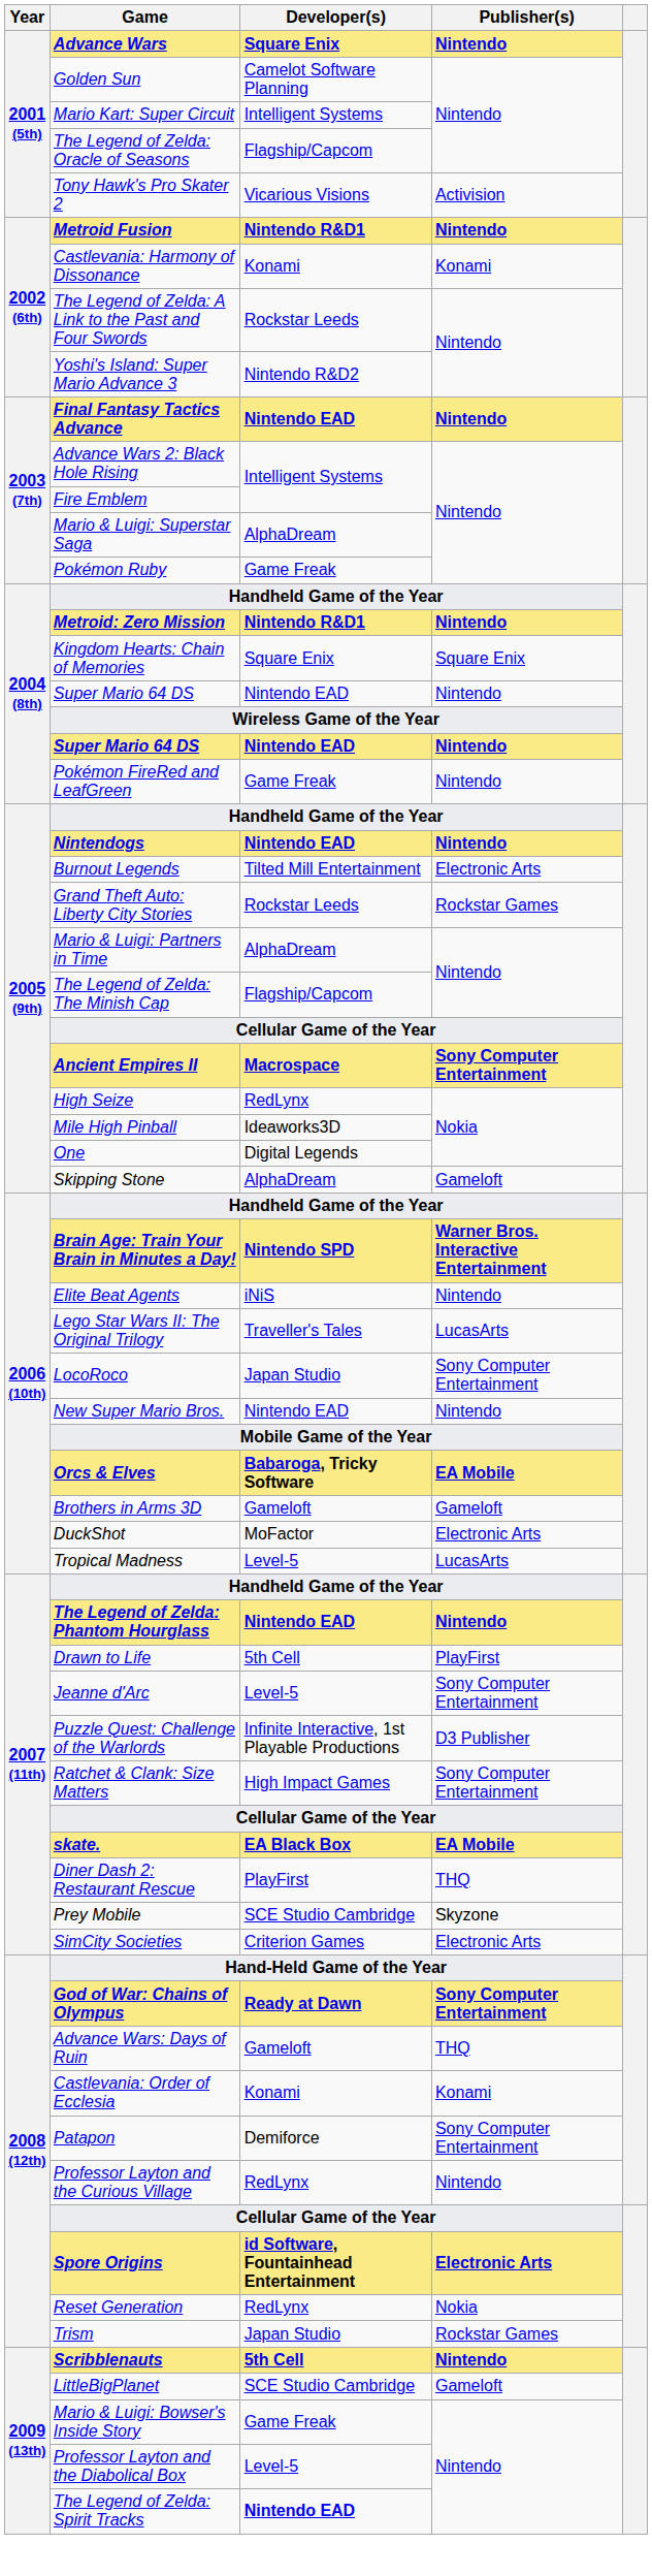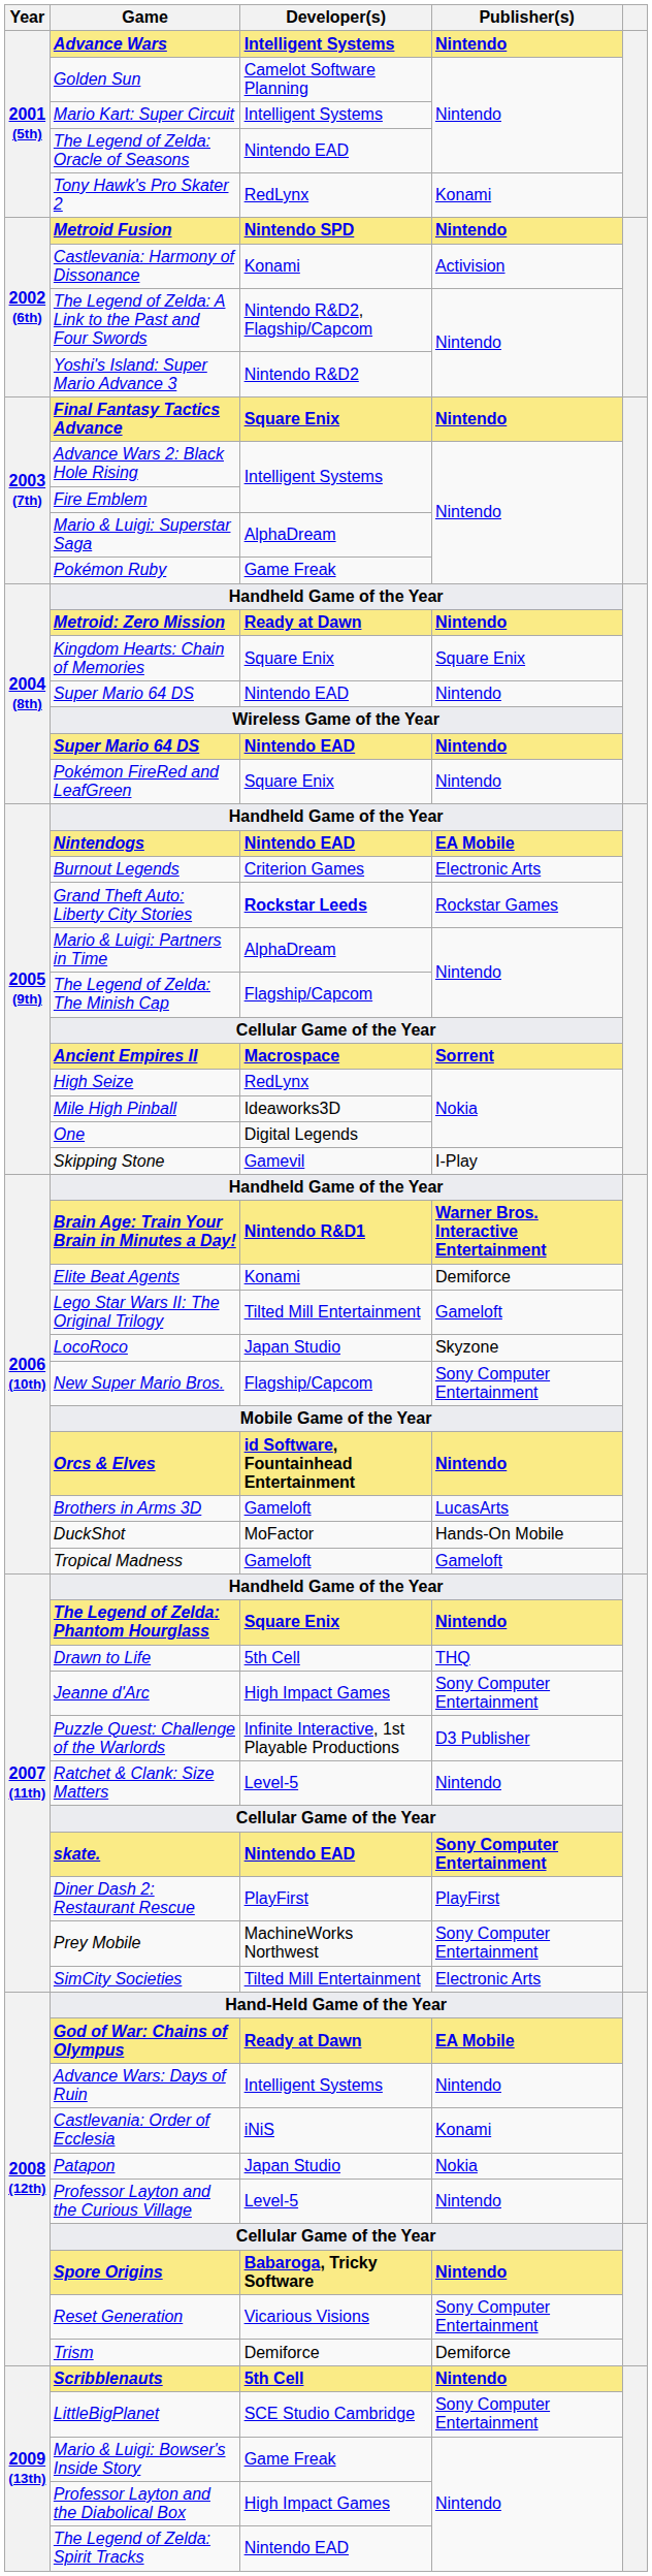 <table class="wikitable sortable" style="width:100%;">
 <tr style="background:#bebebe">
 <th scope="col" style="width:6%;">Year</th>
 <th scope="col" style="width:30%;">Game</th>
 <th scope="col" style="width:30%;">Developer(s)</th>
 <th scope="col" style="width:30%;">Publisher(s)</th>
 <th scope="col" style="width:4%;" class="unsortable"></th>
 </tr>
 <tr>
 <th scope="row" rowspan="5" style="text-align:center"><a href='#'>2001</a> <br><small><a href='#'>(5th)</a></small></th>
 <td style="background:#FAEB86"><strong><em><a href='#'>Advance Wars</a></em></strong></td>
-<td style="background:#FAEB86"><strong><a href='#'>Square Enix</a></strong></td>
+<td style="background:#FAEB86"><strong><a href='#'>Intelligent Systems</a></strong></td>
 <td style="background:#FAEB86"><strong><a href='#'>Nintendo</a></strong></td>
 <th scope="row" rowspan="5" style="text-align;center;"><br></th>
 </tr>
 <tr>
 <td><em><a href='#'>Golden Sun</a></em></td>
 <td><a href='#'>Camelot Software Planning</a></td>
 <td rowspan="3"><a href='#'>Nintendo</a></td>
 </tr>
 <tr>
 <td><em><a href='#'>Mario Kart: Super Circuit</a></em></td>
 <td><a href='#'>Intelligent Systems</a></td>
 </tr>
 <tr>
 <td><em><a href='#'>The Legend of Zelda: Oracle of Seasons</a></em></td>
-<td><a href='#'>Flagship/Capcom</a></td>
+<td><a href='#'>Nintendo EAD</a></td>
 </tr>
 <tr>
 <td><em><a href='#'>Tony Hawk's Pro Skater 2</a></em></td>
-<td><a href='#'>Vicarious Visions</a></td>
-<td><a href='#'>Activision</a></td>
+<td><a href='#'>RedLynx</a></td>
+<td><a href='#'>Konami</a></td>
 </tr>
 <tr>
 <th scope="row" rowspan="4" style="text-align:center"><a href='#'>2002</a> <br><small><a href='#'>(6th)</a></small></th>
 <td style="background:#FAEB86"><strong><em><a href='#'>Metroid Fusion</a></em></strong></td>
-<td style="background:#FAEB86"><strong><a href='#'>Nintendo R&D1</a></strong></td>
+<td style="background:#FAEB86"><strong><a href='#'>Nintendo SPD</a></strong></td>
 <td style="background:#FAEB86"><strong><a href='#'>Nintendo</a></strong></td>
 <th scope="row" rowspan="4" style="text-align;center;"></th>
 </tr>
 <tr>
 <td><em><a href='#'>Castlevania: Harmony of Dissonance</a></em></td>
 <td><a href='#'>Konami</a></td>
-<td><a href='#'>Konami</a></td>
+<td><a href='#'>Activision</a></td>
 </tr>
 <tr>
 <td><em><a href='#'>The Legend of Zelda: A Link to the Past and Four Swords</a></em></td>
-<td><a href='#'>Rockstar Leeds</a></td>
+<td><a href='#'>Nintendo R&D2</a>, <a href='#'>Flagship/Capcom</a></td>
 <td rowspan="2"><a href='#'>Nintendo</a></td>
 </tr>
 <tr>
 <td><em><a href='#'>Yoshi's Island: Super Mario Advance 3</a></em></td>
 <td><a href='#'>Nintendo R&D2</a></td>
 </tr>
 <tr>
 <th scope="row" rowspan="5" style="text-align:center"><a href='#'>2003</a> <br><small><a href='#'>(7th)</a></small></th>
 <td style="background:#FAEB86"><strong><em><a href='#'>Final Fantasy Tactics Advance</a></em></strong></td>
-<td style="background:#FAEB86"><strong><a href='#'>Nintendo EAD</a></strong></td>
+<td style="background:#FAEB86"><strong><a href='#'>Square Enix</a></strong></td>
 <td style="background:#FAEB86"><strong><a href='#'>Nintendo</a></strong></td>
 <th scope="row" rowspan="5" style="text-align;center;"><br></th>
 </tr>
 <tr>
 <td><em><a href='#'>Advance Wars 2: Black Hole Rising</a></em></td>
 <td rowspan="2"><a href='#'>Intelligent Systems</a></td>
 <td rowspan="4"><a href='#'>Nintendo</a></td>
 </tr>
 <tr>
 <td><em><a href='#'>Fire Emblem</a></em></td>
 </tr>
 <tr>
 <td><em><a href='#'>Mario & Luigi: Superstar Saga</a></em></td>
 <td><a href='#'>AlphaDream</a></td>
 </tr>
 <tr>
 <td><em><a href='#'>Pokémon Ruby</a></em></td>
 <td><a href='#'>Game Freak</a></td>
 </tr>
 <tr>
 <th scope="row" rowspan="7" style="text-align:center"><a href='#'>2004</a><br><small><a href='#'>(8th)</a> </small></th>
 <td colspan=3 style="text-align:center; background:#EBECF0"><strong>Handheld Game of the Year</strong></td>
 <th scope="row" rowspan="7" style="text-align;center;"></th>
 </tr>
 <tr>
 <td style="background:#FAEB86"><strong><em><a href='#'>Metroid: Zero Mission</a></em></strong></td>
-<td style="background:#FAEB86"><strong><a href='#'>Nintendo R&D1</a></strong></td>
+<td style="background:#FAEB86"><strong><a href='#'>Ready at Dawn</a></strong></td>
 <td style="background:#FAEB86"><strong><a href='#'>Nintendo</a></strong></td>
 </tr>
 <tr>
 <td><em><a href='#'>Kingdom Hearts: Chain of Memories</a></em></td>
 <td><a href='#'>Square Enix</a></td>
 <td><a href='#'>Square Enix</a></td>
 </tr>
 <tr>
 <td><em><a href='#'>Super Mario 64 DS</a></em></td>
 <td><a href='#'>Nintendo EAD</a></td>
 <td><a href='#'>Nintendo</a></td>
 </tr>
 <tr>
 <td colspan=3 style="text-align:center; background:#EBECF0"><strong>Wireless Game of the Year</strong></td>
 </tr>
 <tr>
 <td style="background:#FAEB86"><strong><em><a href='#'>Super Mario 64 DS</a></em></strong></td>
 <td style="background:#FAEB86"><strong><a href='#'>Nintendo EAD</a></strong></td>
 <td style="background:#FAEB86"><strong><a href='#'>Nintendo</a></strong></td>
 </tr>
 <tr>
 <td><em><a href='#'>Pokémon FireRed and LeafGreen</a></em></td>
-<td><a href='#'>Game Freak</a></td>
+<td><a href='#'>Square Enix</a></td>
 <td><a href='#'>Nintendo</a></td>
 </tr>
 <tr>
 <th scope="row" rowspan="12" style="text-align:center"><a href='#'>2005</a><br><small><a href='#'>(9th)</a> </small></th>
 <td colspan=3 style="text-align:center; background:#EBECF0"><strong>Handheld Game of the Year</strong></td>
 <th scope="row" rowspan="12" style="text-align;center;"><br></th>
 </tr>
 <tr>
 <td style="background:#FAEB86"><strong><em><a href='#'>Nintendogs</a></em></strong></td>
 <td style="background:#FAEB86"><strong><a href='#'>Nintendo EAD</a></strong></td>
-<td style="background:#FAEB86"><strong><a href='#'>Nintendo</a></strong></td>
+<td style="background:#FAEB86"><strong><a href='#'>EA Mobile</a></strong></td>
 </tr>
 <tr>
 <td><em><a href='#'>Burnout Legends</a></em></td>
-<td><a href='#'>Tilted Mill Entertainment</a></td>
+<td><a href='#'>Criterion Games</a></td>
 <td><a href='#'>Electronic Arts</a></td>
 </tr>
 <tr>
 <td><em><a href='#'>Grand Theft Auto: Liberty City Stories</a></em></td>
-<td><a href='#'>Rockstar Leeds</a></td>
+<td><strong><a href='#'>Rockstar Leeds</a></strong></td>
 <td><a href='#'>Rockstar Games</a></td>
 </tr>
 <tr>
 <td><em><a href='#'>Mario & Luigi: Partners in Time</a></em></td>
 <td><a href='#'>AlphaDream</a></td>
 <td rowspan="2"><a href='#'>Nintendo</a></td>
 </tr>
 <tr>
 <td><em><a href='#'>The Legend of Zelda: The Minish Cap</a></em></td>
 <td><a href='#'>Flagship/Capcom</a></td>
 </tr>
 <tr>
 <td colspan=3 style="text-align:center; background:#EBECF0"><strong>Cellular Game of the Year</strong></td>
 </tr>
 <tr>
 <td style="background:#FAEB86"><strong><em><a href='#'>Ancient Empires II</a></em></strong></td>
 <td style="background:#FAEB86"><strong><a href='#'>Macrospace</a></strong></td>
-<td style="background:#FAEB86"><strong><a href='#'>Sony Computer Entertainment</a></strong></td>
+<td style="background:#FAEB86"><strong><a href='#'>Sorrent</a></strong></td>
 </tr>
 <tr>
 <td><em><a href='#'>High Seize</a></em></td>
 <td><a href='#'>RedLynx</a></td>
 <td rowspan=3><a href='#'>Nokia</a></td>
 </tr>
 <tr>
 <td><em><a href='#'>Mile High Pinball</a></em></td>
 <td>Ideaworks3D</td>
 </tr>
 <tr>
 <td><em><a href='#'>One</a></em></td>
 <td>Digital Legends</td>
 </tr>
 <tr>
 <td><em>Skipping Stone</em></td>
-<td><a href='#'>AlphaDream</a></td>
-<td><a href='#'>Gameloft</a></td>
+<td><a href='#'>Gamevil</a></td>
+<td>I-Play</td>
 </tr>
 <tr>
 <th scope="row" rowspan="11" style="text-align:center"><a href='#'>2006</a> <br><small><a href='#'>(10th)</a> </small></th>
 <td colspan=3 style="text-align:center; background:#EBECF0"><strong>Handheld Game of the Year</strong></td>
 <th scope="row" rowspan="11" style="text-align;center;"></th>
 </tr>
 <tr>
 <td style="background:#FAEB86"><strong><em><a href='#'>Brain Age: Train Your Brain in Minutes a Day!</a></em></strong></td>
-<td style="background:#FAEB86"><strong><a href='#'>Nintendo SPD</a></strong></td>
+<td style="background:#FAEB86"><strong><a href='#'>Nintendo R&D1</a></strong></td>
 <td style="background:#FAEB86"><strong><a href='#'>Warner Bros. Interactive Entertainment</a></strong></td>
 </tr>
 <tr>
 <td><em><a href='#'>Elite Beat Agents</a></em></td>
-<td><a href='#'>iNiS</a></td>
-<td><a href='#'>Nintendo</a></td>
+<td><a href='#'>Konami</a></td>
+<td>Demiforce</td>
 </tr>
 <tr>
 <td><em><a href='#'>Lego Star Wars II: The Original Trilogy</a></em></td>
-<td><a href='#'>Traveller's Tales</a></td>
-<td><a href='#'>LucasArts</a></td>
+<td><a href='#'>Tilted Mill Entertainment</a></td>
+<td><a href='#'>Gameloft</a></td>
 </tr>
 <tr>
 <td><em><a href='#'>LocoRoco</a></em></td>
 <td><a href='#'>Japan Studio</a></td>
-<td><a href='#'>Sony Computer Entertainment</a></td>
+<td>Skyzone</td>
 </tr>
 <tr>
 <td><em><a href='#'>New Super Mario Bros.</a></em></td>
-<td><a href='#'>Nintendo EAD</a></td>
-<td><a href='#'>Nintendo</a></td>
+<td><a href='#'>Flagship/Capcom</a></td>
+<td><a href='#'>Sony Computer Entertainment</a></td>
 </tr>
 <tr>
 <td colspan=3 style="text-align:center; background:#EBECF0"><strong>Mobile Game of the Year</strong></td>
 </tr>
 <tr>
 <td style="background:#FAEB86"><strong><em><a href='#'>Orcs & Elves</a></em></strong></td>
-<td style="background:#FAEB86"><strong><a href='#'>Babaroga</a>, Tricky Software</strong></td>
-<td style="background:#FAEB86"><strong><a href='#'>EA Mobile</a></strong></td>
+<td style="background:#FAEB86"><strong><a href='#'>id Software</a>, Fountainhead Entertainment</strong></td>
+<td style="background:#FAEB86"><strong><a href='#'>Nintendo</a></strong></td>
 </tr>
 <tr>
 <td><em><a href='#'>Brothers in Arms 3D</a></em></td>
 <td><a href='#'>Gameloft</a></td>
-<td><a href='#'>Gameloft</a></td>
+<td><a href='#'>LucasArts</a></td>
 </tr>
 <tr>
 <td><em>DuckShot</em></td>
 <td>MoFactor</td>
-<td><a href='#'>Electronic Arts</a></td>
+<td>Hands-On Mobile</td>
 </tr>
 <tr>
 <td><em>Tropical Madness</em></td>
-<td><a href='#'>Level-5</a></td>
-<td><a href='#'>LucasArts</a></td>
+<td><a href='#'>Gameloft</a></td>
+<td><a href='#'>Gameloft</a></td>
 </tr>
 <tr>
 <th scope="row" rowspan="11" style="text-align:center"><a href='#'>2007</a> <br><small><a href='#'>(11th)</a> </small></th>
 <td colspan=3 style="text-align:center; background:#EBECF0"><strong>Handheld Game of the Year</strong></td>
 <th scope="row" rowspan="11" style="text-align;center;"><br></th>
 </tr>
 <tr>
 <td style="background:#FAEB86"><strong><em><a href='#'>The Legend of Zelda: Phantom Hourglass</a></em></strong></td>
-<td style="background:#FAEB86"><strong><a href='#'>Nintendo EAD</a></strong></td>
+<td style="background:#FAEB86"><strong><a href='#'>Square Enix</a></strong></td>
 <td style="background:#FAEB86"><strong><a href='#'>Nintendo</a></strong></td>
 </tr>
 <tr>
 <td><em><a href='#'>Drawn to Life</a></em></td>
 <td><a href='#'>5th Cell</a></td>
-<td><a href='#'>PlayFirst</a></td>
+<td><a href='#'>THQ</a></td>
 </tr>
 <tr>
 <td><em><a href='#'>Jeanne d'Arc</a></em></td>
-<td><a href='#'>Level-5</a></td>
+<td><a href='#'>High Impact Games</a></td>
 <td><a href='#'>Sony Computer Entertainment</a></td>
 </tr>
 <tr>
 <td><em><a href='#'>Puzzle Quest: Challenge of the Warlords</a></em></td>
 <td><a href='#'>Infinite Interactive</a>, 1st Playable Productions</td>
 <td><a href='#'>D3 Publisher</a></td>
 </tr>
 <tr>
 <td><em><a href='#'>Ratchet & Clank: Size Matters</a></em></td>
-<td><a href='#'>High Impact Games</a></td>
-<td><a href='#'>Sony Computer Entertainment</a></td>
+<td><a href='#'>Level-5</a></td>
+<td><a href='#'>Nintendo</a></td>
 </tr>
 <tr>
 <td colspan=3 style="text-align:center; background:#EBECF0"><strong>Cellular Game of the Year</strong></td>
 </tr>
 <tr>
 <td style="background:#FAEB86"><strong><em><a href='#'>skate.</a></em></strong></td>
-<td style="background:#FAEB86"><strong><a href='#'>EA Black Box</a></strong></td>
-<td style="background:#FAEB86"><strong><a href='#'>EA Mobile</a></strong></td>
+<td style="background:#FAEB86"><strong><a href='#'>Nintendo EAD</a></strong></td>
+<td style="background:#FAEB86"><strong><a href='#'>Sony Computer Entertainment</a></strong></td>
 </tr>
 <tr>
 <td><em><a href='#'>Diner Dash 2: Restaurant Rescue</a></em></td>
 <td><a href='#'>PlayFirst</a></td>
-<td><a href='#'>THQ</a></td>
+<td><a href='#'>PlayFirst</a></td>
 </tr>
 <tr>
 <td><em>Prey Mobile</em></td>
-<td><a href='#'>SCE Studio Cambridge</a></td>
-<td>Skyzone</td>
+<td>MachineWorks Northwest</td>
+<td><a href='#'>Sony Computer Entertainment</a></td>
 </tr>
 <tr>
 <td><em><a href='#'>SimCity Societies</a></em></td>
-<td><a href='#'>Criterion Games</a></td>
+<td><a href='#'>Tilted Mill Entertainment</a></td>
 <td><a href='#'>Electronic Arts</a></td>
 </tr>
 <tr>
 <th scope="row" rowspan="10" style="text-align:center"><a href='#'>2008</a><br><small><a href='#'>(12th)</a> </small></th>
 <td colspan=3 style="text-align:center; background:#EBECF0"><strong>Hand-Held Game of the Year</strong></td>
 <th scope="row" rowspan="6" style="text-align;center;"></th>
 </tr>
 <tr>
 <td style="background:#FAEB86"><strong><em><a href='#'>God of War: Chains of Olympus</a></em></strong></td>
 <td style="background:#FAEB86"><strong><a href='#'>Ready at Dawn</a></strong></td>
-<td style="background:#FAEB86"><strong><a href='#'>Sony Computer Entertainment</a></strong></td>
+<td style="background:#FAEB86"><strong><a href='#'>EA Mobile</a></strong></td>
 </tr>
 <tr>
 <td><em><a href='#'>Advance Wars: Days of Ruin</a></em></td>
-<td><a href='#'>Gameloft</a></td>
-<td><a href='#'>THQ</a></td>
+<td><a href='#'>Intelligent Systems</a></td>
+<td><a href='#'>Nintendo</a></td>
 </tr>
 <tr>
 <td><em><a href='#'>Castlevania: Order of Ecclesia</a></em></td>
-<td><a href='#'>Konami</a></td>
+<td><a href='#'>iNiS</a></td>
 <td><a href='#'>Konami</a></td>
 </tr>
 <tr>
 <td><em><a href='#'>Patapon</a></em></td>
-<td>Demiforce</td>
-<td><a href='#'>Sony Computer Entertainment</a></td>
+<td><a href='#'>Japan Studio</a></td>
+<td><a href='#'>Nokia</a></td>
 </tr>
 <tr>
 <td><em><a href='#'>Professor Layton and the Curious Village</a></em></td>
-<td><a href='#'>RedLynx</a></td>
+<td><a href='#'>Level-5</a></td>
 <td><a href='#'>Nintendo</a></td>
 </tr>
 <tr>
 <td colspan=3 style="text-align:center; background:#EBECF0"><strong>Cellular Game of the Year</strong></td>
 <th scope="row" rowspan="4" style="text-align;center;"></th>
 </tr>
 <tr>
 <td style="background:#FAEB86"><strong><em><a href='#'>Spore Origins</a></em></strong></td>
-<td style="background:#FAEB86"><strong><a href='#'>id Software</a>, Fountainhead Entertainment</strong></td>
-<td style="background:#FAEB86"><strong><a href='#'>Electronic Arts</a></strong></td>
+<td style="background:#FAEB86"><strong><a href='#'>Babaroga</a>, Tricky Software</strong></td>
+<td style="background:#FAEB86"><strong><a href='#'>Nintendo</a></strong></td>
 </tr>
 <tr>
 <td><em><a href='#'>Reset Generation</a></em></td>
-<td><a href='#'>RedLynx</a></td>
-<td><a href='#'>Nokia</a></td>
+<td><a href='#'>Vicarious Visions</a></td>
+<td><a href='#'>Sony Computer Entertainment</a></td>
 </tr>
 <tr>
 <td><em><a href='#'>Trism</a></em></td>
-<td><a href='#'>Japan Studio</a></td>
-<td><a href='#'>Rockstar Games</a></td>
+<td>Demiforce</td>
+<td>Demiforce</td>
 </tr>
 <tr>
 <th scope="row" rowspan="5" style="text-align:center"><a href='#'>2009</a> <br><small><a href='#'>(13th)</a> </small></th>
 <td style="background:#FAEB86"><strong><em><a href='#'>Scribblenauts</a></em></strong></td>
 <td style="background:#FAEB86"><strong><a href='#'>5th Cell</a></strong></td>
 <td style="background:#FAEB86"><strong><a href='#'>Nintendo</a></strong></td>
 <th scope="row" rowspan="5" style="text-align;center;"><br></th>
 </tr>
 <tr>
 <td><em><a href='#'>LittleBigPlanet</a></em></td>
 <td><a href='#'>SCE Studio Cambridge</a></td>
-<td><a href='#'>Gameloft</a></td>
+<td><a href='#'>Sony Computer Entertainment</a></td>
 </tr>
 <tr>
 <td><em><a href='#'>Mario & Luigi: Bowser's Inside Story</a></em></td>
 <td><a href='#'>Game Freak</a></td>
 <td rowspan=3><a href='#'>Nintendo</a></td>
 </tr>
 <tr>
 <td><em><a href='#'>Professor Layton and the Diabolical Box</a></em></td>
-<td><a href='#'>Level-5</a></td>
+<td><a href='#'>High Impact Games</a></td>
 </tr>
 <tr>
 <td><em><a href='#'>The Legend of Zelda: Spirit Tracks</a></em></td>
-<td><strong><a href='#'>Nintendo EAD</a></strong></td>
+<td><a href='#'>Nintendo EAD</a></td>
 </tr>
 </table>
